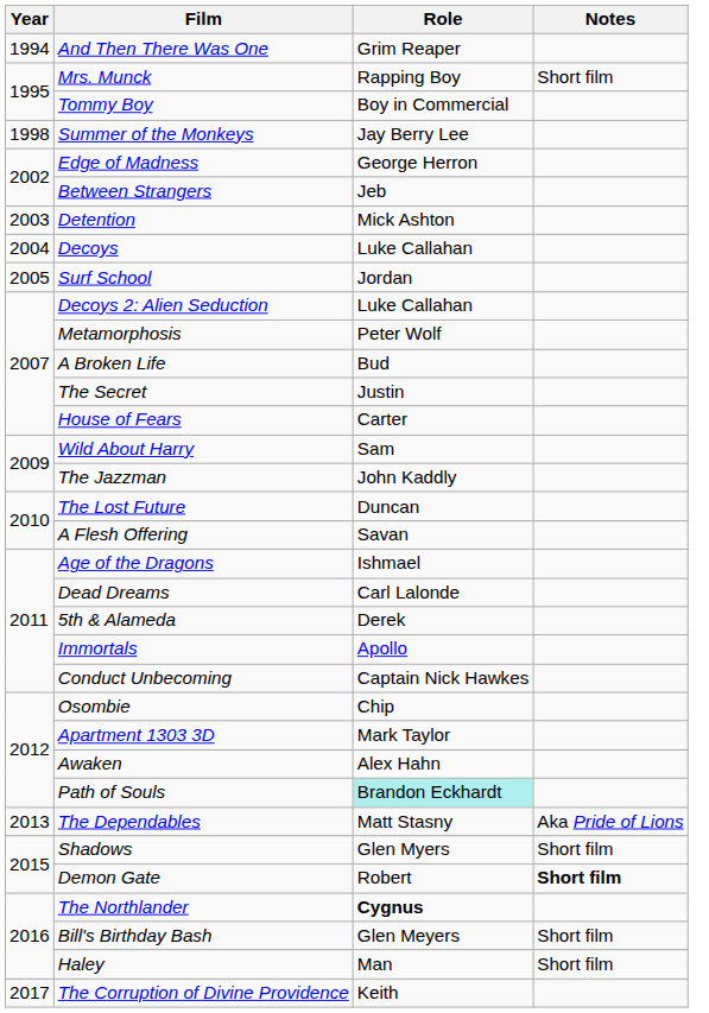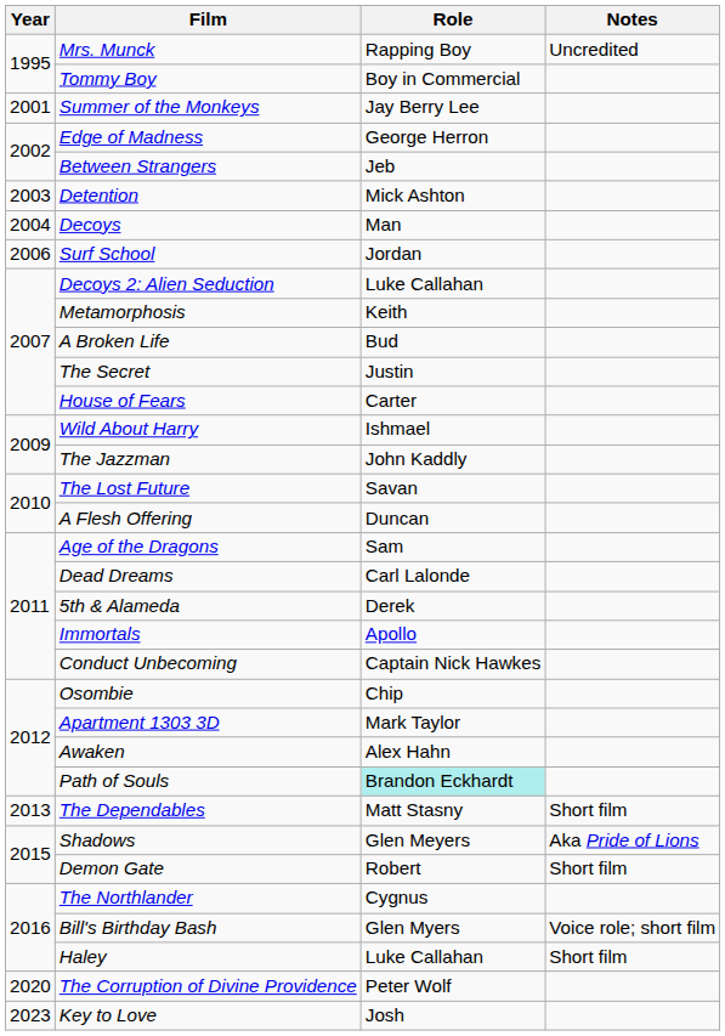 <table class="wikitable sortable" border="1" style="margin:0px;">
 <tr>
 <th scope="row">Year</th>
 <th scope="row">Film</th>
 <th scope="row">Role</th>
 <th scope="row" class="unsortable">Notes</th>
 </tr>
 <tr>
-<td>1994</td>
-<td><em><a href='#'>And Then There Was One</a></em></td>
-<td>Grim Reaper</td>
-<td></td>
-</tr>
-<tr>
 <td rowspan="2">1995</td>
 <td><em><a href='#'>Mrs. Munck</a></em></td>
 <td>Rapping Boy</td>
-<td>Short film</td>
+<td>Uncredited</td>
 </tr>
 <tr>
 <td><em><a href='#'>Tommy Boy</a></em></td>
 <td>Boy in Commercial</td>
 <td></td>
 </tr>
 <tr>
-<td>1998</td>
+<td>2001</td>
 <td><em><a href='#'>Summer of the Monkeys</a></em></td>
 <td>Jay Berry Lee</td>
 <td></td>
 </tr>
 <tr>
 <td rowspan="2">2002</td>
 <td><em><a href='#'>Edge of Madness</a></em></td>
 <td>George Herron</td>
 <td></td>
 </tr>
 <tr>
 <td><em><a href='#'>Between Strangers</a></em></td>
 <td>Jeb</td>
 <td></td>
 </tr>
 <tr>
 <td>2003</td>
 <td><em><a href='#'>Detention</a></em></td>
 <td>Mick Ashton</td>
 <td></td>
 </tr>
 <tr>
 <td>2004</td>
 <td><em><a href='#'>Decoys</a></em></td>
-<td>Luke Callahan</td>
+<td>Man</td>
 <td></td>
 </tr>
 <tr>
-<td>2005</td>
+<td>2006</td>
 <td><em><a href='#'>Surf School</a></em></td>
 <td>Jordan</td>
 <td></td>
 </tr>
 <tr>
 <td rowspan="5">2007</td>
 <td><em><a href='#'>Decoys 2: Alien Seduction</a></em></td>
 <td>Luke Callahan</td>
 <td></td>
 </tr>
 <tr>
 <td><em>Metamorphosis</em></td>
-<td>Peter Wolf</td>
+<td>Keith</td>
 <td></td>
 </tr>
 <tr>
 <td data-sort-value="Broken Life, A"><em>A Broken Life</em></td>
 <td>Bud</td>
 <td></td>
 </tr>
 <tr>
 <td data-sort-value="Secret, The"><em>The Secret</em></td>
 <td>Justin</td>
 <td></td>
 </tr>
 <tr>
 <td><em><a href='#'>House of Fears</a></em></td>
 <td>Carter</td>
 <td></td>
 </tr>
 <tr>
 <td rowspan="2">2009</td>
 <td><em><a href='#'>Wild About Harry</a></em></td>
-<td>Sam</td>
+<td>Ishmael</td>
 <td></td>
 </tr>
 <tr>
 <td data-sort-value="Jazzman, The"><em>The Jazzman</em></td>
 <td>John Kaddly</td>
 <td></td>
 </tr>
 <tr>
 <td rowspan="2">2010</td>
 <td data-sort-value="Lost Future, The"><em><a href='#'>The Lost Future</a></em></td>
-<td>Duncan</td>
+<td>Savan</td>
 <td></td>
 </tr>
 <tr>
 <td data-sort-value="Flesh Offering, A"><em>A Flesh Offering</em></td>
-<td>Savan</td>
+<td>Duncan</td>
 <td></td>
 </tr>
 <tr>
 <td rowspan="5">2011</td>
 <td><em><a href='#'>Age of the Dragons</a></em></td>
-<td>Ishmael</td>
+<td>Sam</td>
 <td></td>
 </tr>
 <tr>
 <td><em>Dead Dreams</em></td>
 <td>Carl Lalonde</td>
 <td></td>
 </tr>
 <tr>
 <td><em>5th & Alameda</em></td>
 <td>Derek</td>
 <td></td>
 </tr>
 <tr>
 <td><em><a href='#'>Immortals</a></em></td>
 <td><a href='#'>Apollo</a></td>
 <td></td>
 </tr>
 <tr>
 <td><em>Conduct Unbecoming</em></td>
 <td>Captain Nick Hawkes</td>
 <td></td>
 </tr>
 <tr>
 <td rowspan="4">2012</td>
 <td><em>Osombie</em></td>
 <td>Chip</td>
 <td></td>
 </tr>
 <tr>
 <td><em><a href='#'>Apartment 1303 3D</a></em></td>
 <td>Mark Taylor</td>
 <td></td>
 </tr>
 <tr>
 <td><em>Awaken</em></td>
 <td>Alex Hahn</td>
 <td></td>
 </tr>
 <tr>
 <td><em>Path of Souls</em></td>
 <td style="background: paleturquoise;">Brandon Eckhardt</td>
 <td></td>
 </tr>
 <tr>
 <td>2013</td>
 <td data-sort-value="Dependables, The"><em><a href='#'>The Dependables</a></em></td>
 <td>Matt Stasny</td>
-<td>Aka <em><a href='#'>Pride of Lions</a></em></td>
+<td>Short film</td>
 </tr>
 <tr>
 <td rowspan="2">2015</td>
 <td><em>Shadows</em></td>
-<td>Glen Myers</td>
-<td>Short film</td>
+<td>Glen Meyers</td>
+<td>Aka <em><a href='#'>Pride of Lions</a></em></td>
 </tr>
 <tr>
 <td><em>Demon Gate</em></td>
 <td>Robert</td>
-<td><strong>Short film</strong></td>
+<td>Short film</td>
 </tr>
 <tr>
 <td rowspan="3">2016</td>
 <td data-sort-value="Northlander, The"><em><a href='#'>The Northlander</a></em></td>
-<td><strong>Cygnus</strong></td>
+<td>Cygnus</td>
 <td></td>
 </tr>
 <tr>
 <td><em>Bill's Birthday Bash</em></td>
-<td>Glen Meyers</td>
+<td>Glen Myers</td>
+<td>Voice role; short film</td>
+</tr>
+<tr>
+<td><em>Haley</em></td>
+<td>Luke Callahan</td>
 <td>Short film</td>
 </tr>
 <tr>
-<td><em>Haley</em></td>
-<td>Man</td>
-<td>Short film</td>
+<td>2020</td>
+<td data-sort-value="Corruption of Divine Providence, The"><em><a href='#'>The Corruption of Divine Providence</a></em></td>
+<td>Peter Wolf</td>
+<td></td>
 </tr>
 <tr>
-<td>2017</td>
-<td data-sort-value="Corruption of Divine Providence, The"><em><a href='#'>The Corruption of Divine Providence</a></em></td>
-<td>Keith</td>
+<td>2023</td>
+<td><em>Key to Love</em></td>
+<td>Josh</td>
 <td></td>
 </tr>
 </table>
